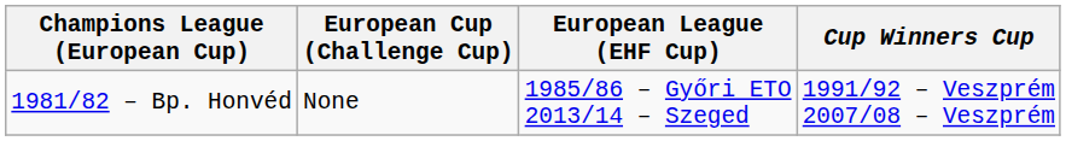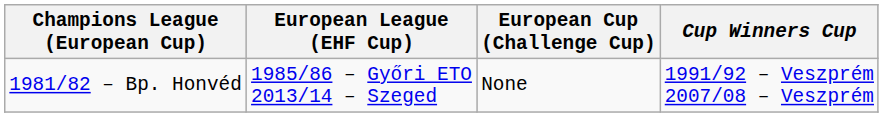 <table class="wikitable">
 <tr>
 <th>Champions League<br>(European Cup)</th>
+<th>European League<br>(EHF Cup)</th>
 <th>European Cup<br>(Challenge Cup)</th>
-<th>European League<br>(EHF Cup)</th>
 <th><em>Cup Winners Cup</em></th>
 </tr>
 <tr>
 <td><a href='#'>1981/82</a> – Bp. Honvéd</td>
+<td><a href='#'>1985/86</a> – <a href='#'>Győri ETO</a><br><a href='#'>2013/14</a> – <a href='#'>Szeged</a></td>
 <td>None</td>
-<td><a href='#'>1985/86</a> – <a href='#'>Győri ETO</a><br><a href='#'>2013/14</a> – <a href='#'>Szeged</a></td>
 <td><a href='#'>1991/92</a> – <a href='#'>Veszprém</a><br><a href='#'>2007/08</a> – <a href='#'>Veszprém</a></td>
 </tr>
 </table>
